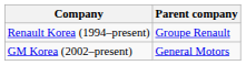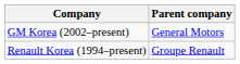 <table class="wikitable sortable">
 <tr>
 <th>Company</th>
 <th>Parent company</th>
 </tr>
 <tr>
+<td><a href='#'>GM Korea</a> (2002–present)</td>
+<td><a href='#'>General Motors</a></td>
+</tr>
+<tr>
 <td><a href='#'>Renault Korea</a> (1994–present)</td>
 <td><a href='#'>Groupe Renault</a></td>
 </tr>
-<tr>
-<td><a href='#'>GM Korea</a> (2002–present)</td>
-<td><a href='#'>General Motors</a></td>
-</tr>
 </table>
